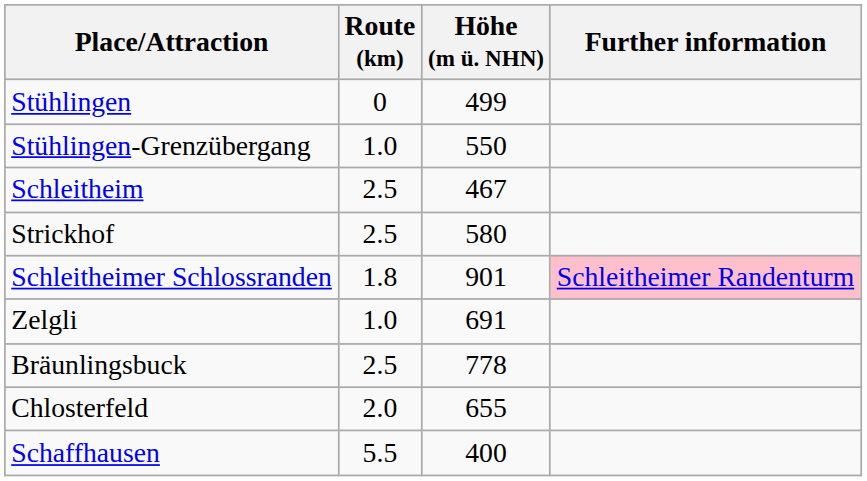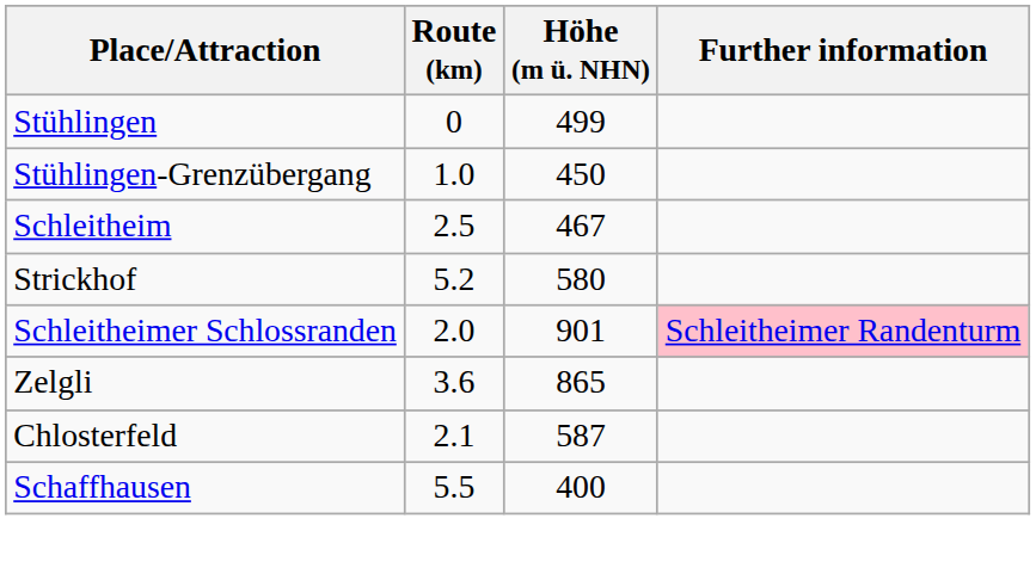 <table class="wikitable toptextcells">
 <tr class="hintergrundfarbe5">
 <th>Place/Attraction</th>
 <th>Route<br><small>(km)</small></th>
 <th>Höhe<br><small>(m ü. NHN)</small></th>
 <th class="unsortable">Further information</th>
 </tr>
 <tr>
 <td><a href='#'>Stühlingen</a></td>
 <td style="text-align:center">0</td>
 <td style="text-align:center">499</td>
 <td></td>
 </tr>
 <tr>
 <td><a href='#'>Stühlingen</a>-Grenzübergang</td>
 <td style="text-align:center">1.0</td>
-<td style="text-align:center">550</td>
+<td style="text-align:center">450</td>
 <td></td>
 </tr>
 <tr>
 <td><a href='#'>Schleitheim</a></td>
 <td style="text-align:center">2.5</td>
 <td style="text-align:center">467</td>
 <td></td>
 </tr>
 <tr>
 <td>Strickhof</td>
-<td style="text-align:center">2.5</td>
+<td style="text-align:center">5.2</td>
 <td style="text-align:center">580</td>
 <td></td>
 </tr>
 <tr>
 <td><a href='#'>Schleitheimer Schlossranden</a></td>
-<td style="text-align:center">1.8</td>
+<td style="text-align:center">2.0</td>
 <td style="text-align:center">901</td>
 <td style="background: pink;"><a href='#'>Schleitheimer Randenturm</a></td>
 </tr>
 <tr>
 <td>Zelgli</td>
-<td style="text-align:center">1.0</td>
-<td style="text-align:center">691</td>
-<td></td>
-</tr>
-<tr>
-<td>Bräunlingsbuck</td>
-<td style="text-align:center">2.5</td>
-<td style="text-align:center">778</td>
+<td style="text-align:center">3.6</td>
+<td style="text-align:center">865</td>
 <td></td>
 </tr>
 <tr>
 <td>Chlosterfeld</td>
-<td style="text-align:center">2.0</td>
-<td style="text-align:center">655</td>
+<td style="text-align:center">2.1</td>
+<td style="text-align:center">587</td>
 <td></td>
 </tr>
 <tr>
 <td><a href='#'>Schaffhausen</a></td>
 <td style="text-align:center">5.5</td>
 <td style="text-align:center">400</td>
 <td></td>
 </tr>
 </table>
